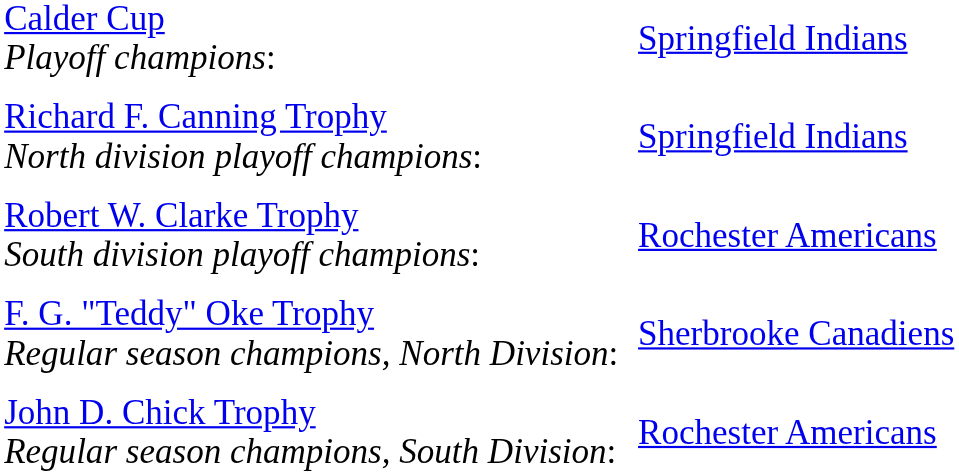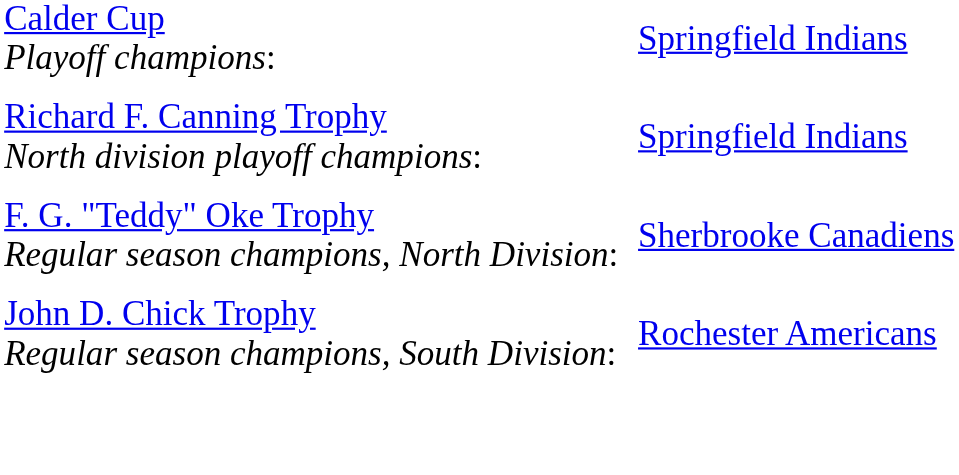 <table cellpadding="3" cellspacing="3">
 <tr>
 <td><a href='#'>Calder Cup</a><br><em>Playoff champions</em>:</td>
 <td><a href='#'>Springfield Indians</a></td>
 </tr>
 <tr>
 <td><a href='#'>Richard F. Canning Trophy</a><br><em>North division playoff champions</em>:</td>
 <td><a href='#'>Springfield Indians</a></td>
 </tr>
 <tr>
-<td><a href='#'>Robert W. Clarke Trophy</a><br><em>South division playoff champions</em>:</td>
-<td><a href='#'>Rochester Americans</a></td>
-</tr>
-<tr>
 <td><a href='#'>F. G. "Teddy" Oke Trophy</a><br><em>Regular season champions, North Division</em>:</td>
 <td><a href='#'>Sherbrooke Canadiens</a></td>
 </tr>
 <tr>
 <td><a href='#'>John D. Chick Trophy</a><br><em>Regular season champions, South Division</em>:</td>
 <td><a href='#'>Rochester Americans</a></td>
 </tr>
 </table>
